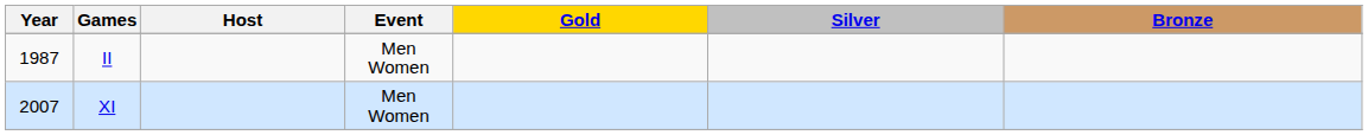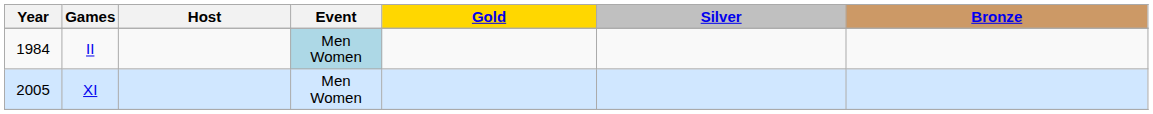 <table class="wikitable" style="text-align: center; font-size:95%;">
 <tr>
 <th rowspan="2" style="width:5%;">Year</th>
 <th rowspan="2" style="width:5%;">Games</th>
 <th rowspan="2" style="width:15%;">Host</th>
 <th rowspan="2" style="width:8%;">Event</th>
 </tr>
 <tr>
 <th style="background-color: gold"><a href='#'>Gold</a></th>
 <th style="background-color: silver"><a href='#'>Silver</a></th>
 <th style="background-color: #CC9966"><a href='#'>Bronze</a></th>
 </tr>
 <tr>
 </tr>
 <tr>
-<td>1987</td>
+<td>1984</td>
 <td align=center><a href='#'>II</a></td>
 <td align="left"></td>
-<td>Men <br> Women</td>
+<td style="background: lightblue;">Men <br> Women</td>
 <td align="left"> <br> </td>
 <td align="left"> <br> </td>
 <td align="left"> <br> </td>
 </tr>
 <tr style="text-align:center; background:#d0e7ff;">
-<td>2007</td>
+<td>2005</td>
 <td align=center><a href='#'>XI</a></td>
 <td align="left"></td>
 <td>Men <br> Women</td>
 <td align="left"> <br> </td>
 <td align="left"> <br> </td>
 <td align="left"> <br> </td>
 </tr>
 <tr>
 </tr>
 </table>
